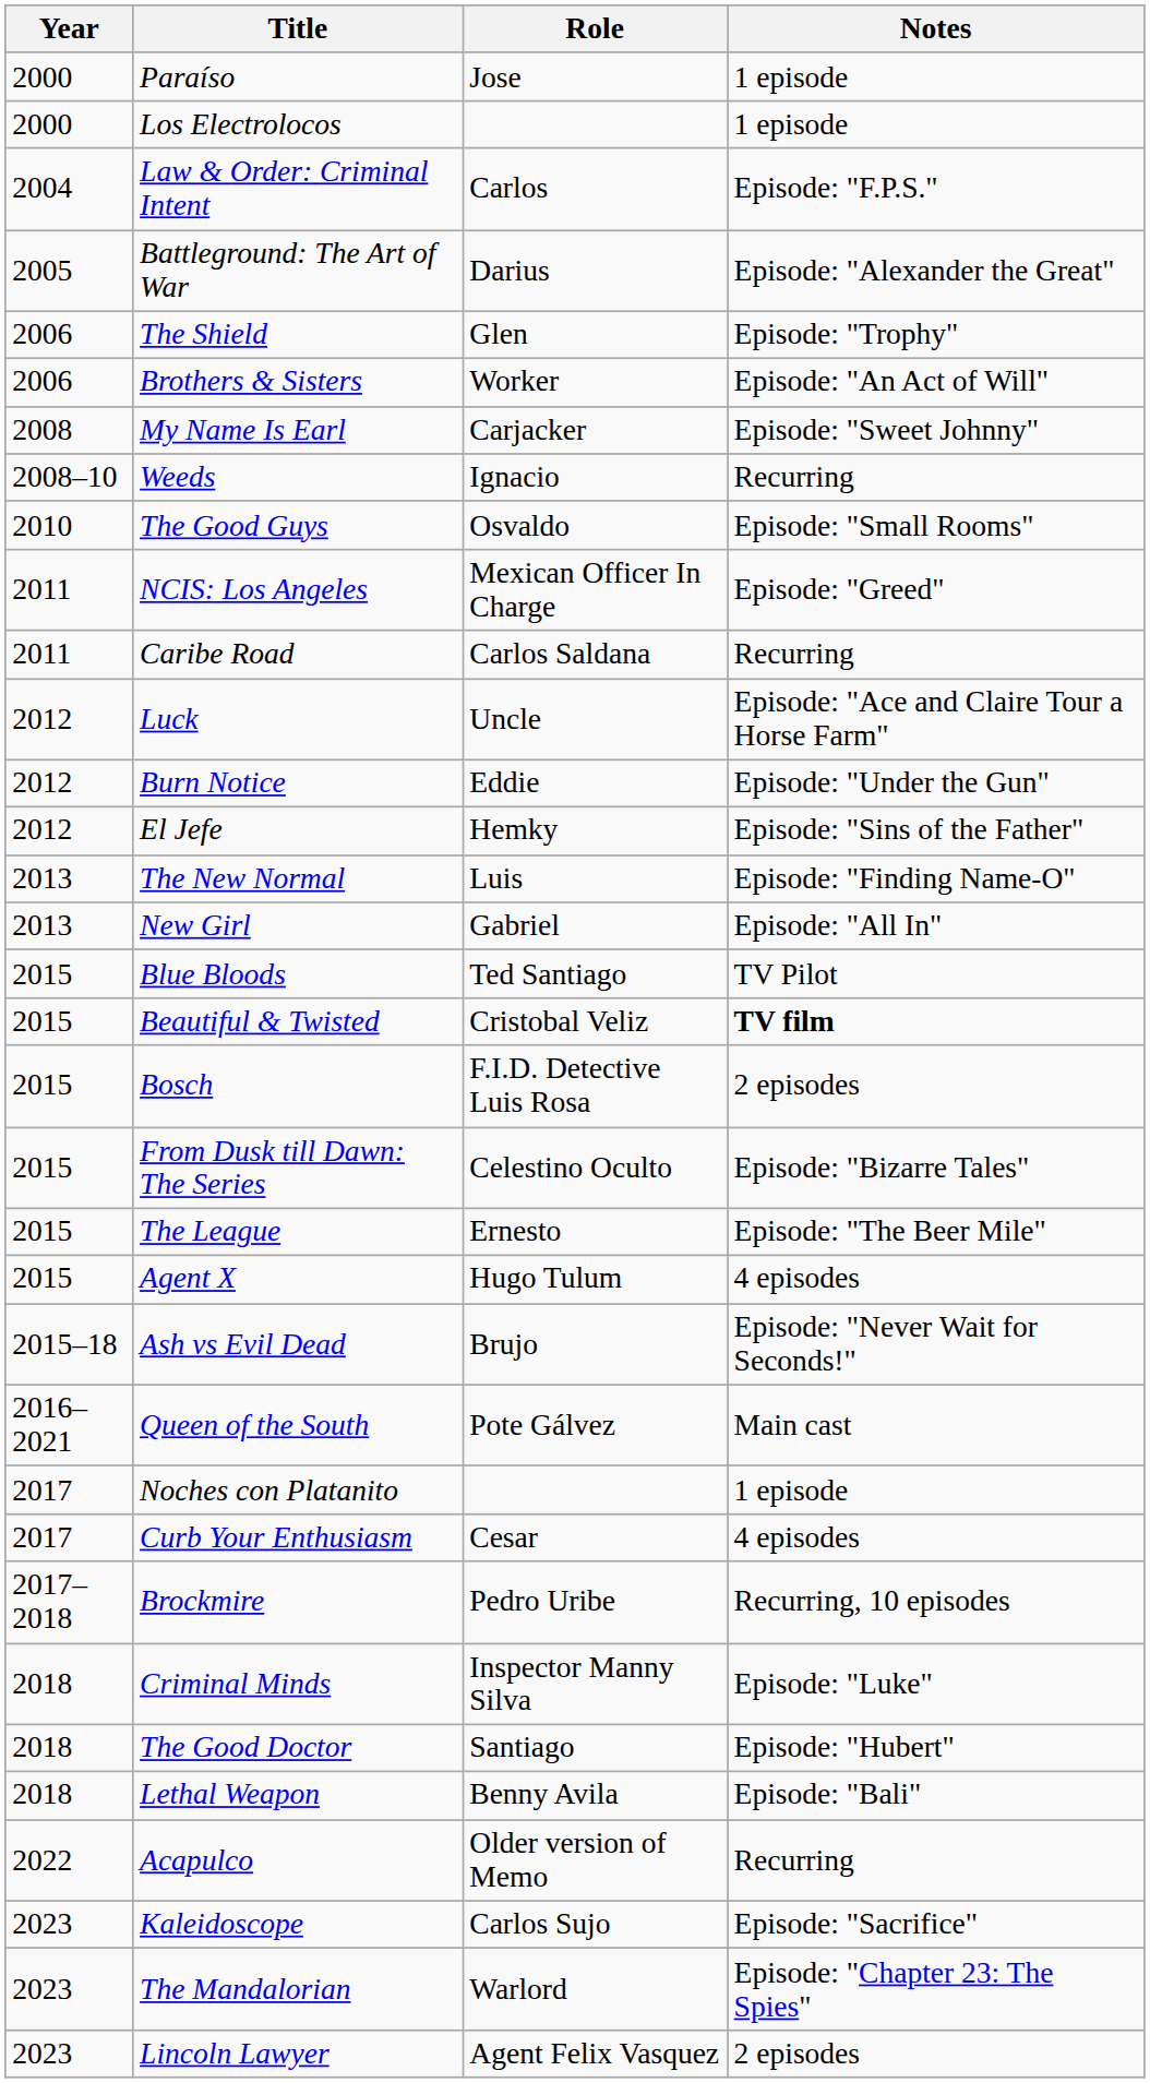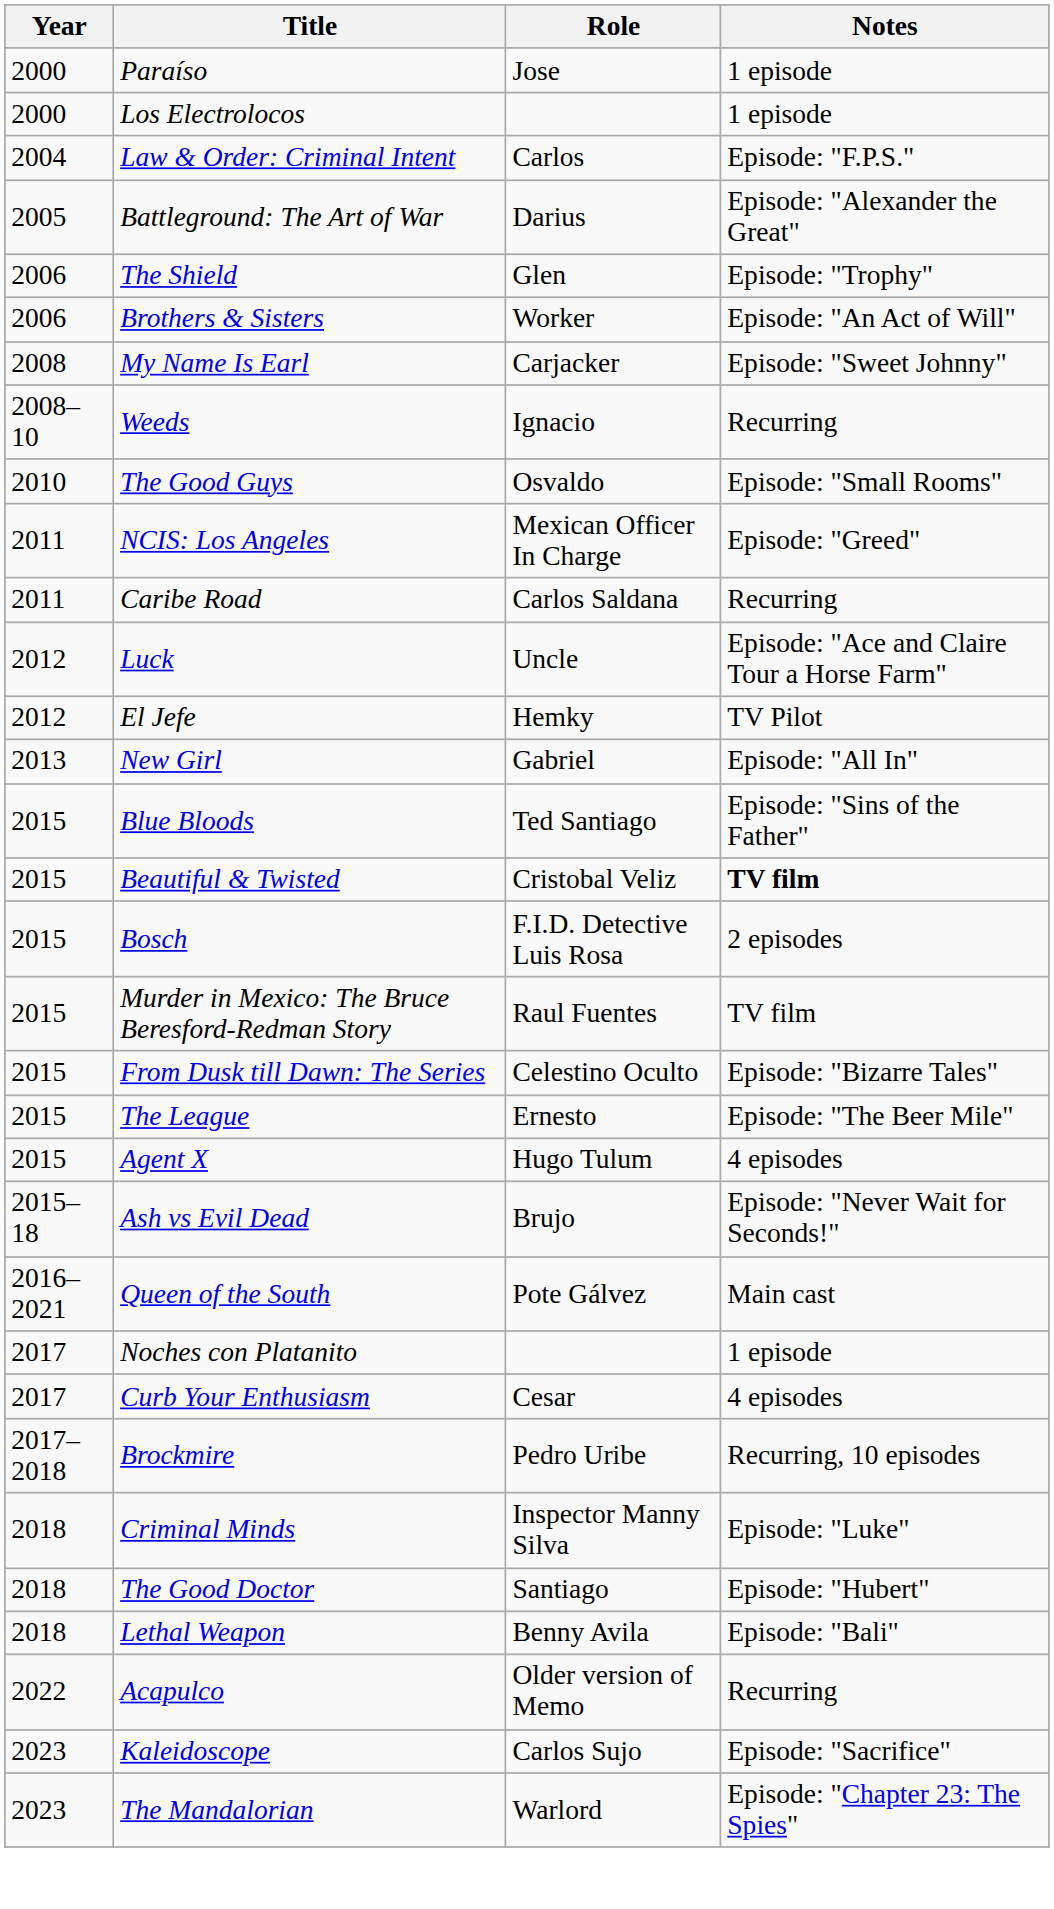 <table class="wikitable">
 <tr>
 <th>Year</th>
 <th>Title</th>
 <th>Role</th>
 <th>Notes</th>
 </tr>
 <tr>
 <td>2000</td>
 <td><em>Paraíso</em></td>
 <td>Jose</td>
 <td>1 episode</td>
 </tr>
 <tr>
 <td>2000</td>
 <td><em>Los Electrolocos</em></td>
 <td></td>
 <td>1 episode</td>
 </tr>
 <tr>
 <td>2004</td>
 <td><em><a href='#'>Law & Order: Criminal Intent</a></em></td>
 <td>Carlos</td>
 <td>Episode: "F.P.S."</td>
 </tr>
 <tr>
 <td>2005</td>
 <td><em>Battleground: The Art of War</em></td>
 <td>Darius</td>
 <td>Episode: "Alexander the Great"</td>
 </tr>
 <tr>
 <td>2006</td>
 <td><em><a href='#'>The Shield</a></em></td>
 <td>Glen</td>
 <td>Episode: "Trophy"</td>
 </tr>
 <tr>
 <td>2006</td>
 <td><em><a href='#'>Brothers & Sisters</a></em></td>
 <td>Worker</td>
 <td>Episode: "An Act of Will"</td>
 </tr>
 <tr>
 <td>2008</td>
 <td><em><a href='#'>My Name Is Earl</a></em></td>
 <td>Carjacker</td>
 <td>Episode: "Sweet Johnny"</td>
 </tr>
 <tr>
 <td>2008–10</td>
 <td><em><a href='#'>Weeds</a></em></td>
 <td>Ignacio</td>
 <td>Recurring</td>
 </tr>
 <tr>
 <td>2010</td>
 <td><em><a href='#'>The Good Guys</a></em></td>
 <td>Osvaldo</td>
 <td>Episode: "Small Rooms"</td>
 </tr>
 <tr>
 <td>2011</td>
 <td><em><a href='#'>NCIS: Los Angeles</a></em></td>
 <td>Mexican Officer In Charge</td>
 <td>Episode: "Greed"</td>
 </tr>
 <tr>
 <td>2011</td>
 <td><em>Caribe Road</em></td>
 <td>Carlos Saldana</td>
 <td>Recurring</td>
 </tr>
 <tr>
 <td>2012</td>
 <td><em><a href='#'>Luck</a></em></td>
 <td>Uncle</td>
 <td>Episode: "Ace and Claire Tour a Horse Farm"</td>
 </tr>
 <tr>
 <td>2012</td>
-<td><em><a href='#'>Burn Notice</a></em></td>
-<td>Eddie</td>
-<td>Episode: "Under the Gun"</td>
-</tr>
-<tr>
-<td>2012</td>
 <td><em>El Jefe</em></td>
 <td>Hemky</td>
-<td>Episode: "Sins of the Father"</td>
-</tr>
-<tr>
-<td>2013</td>
-<td><em><a href='#'>The New Normal</a></em></td>
-<td>Luis</td>
-<td>Episode: "Finding Name-O"</td>
+<td>TV Pilot</td>
 </tr>
 <tr>
 <td>2013</td>
 <td><em><a href='#'>New Girl</a></em></td>
 <td>Gabriel</td>
 <td>Episode: "All In"</td>
 </tr>
 <tr>
 <td>2015</td>
 <td><em><a href='#'>Blue Bloods</a></em></td>
 <td>Ted Santiago</td>
-<td>TV Pilot</td>
+<td>Episode: "Sins of the Father"</td>
 </tr>
 <tr>
 <td>2015</td>
 <td><em><a href='#'>Beautiful & Twisted</a></em></td>
 <td>Cristobal Veliz</td>
 <td><strong>TV film</strong></td>
 </tr>
 <tr>
 <td>2015</td>
 <td><em><a href='#'>Bosch</a></em></td>
 <td>F.I.D. Detective Luis Rosa</td>
 <td>2 episodes</td>
+</tr>
+<tr>
+<td>2015</td>
+<td><em>Murder in Mexico: The Bruce Beresford-Redman Story</em></td>
+<td>Raul Fuentes</td>
+<td>TV film</td>
 </tr>
 <tr>
 <td>2015</td>
 <td><em><a href='#'>From Dusk till Dawn: The Series</a></em></td>
 <td>Celestino Oculto</td>
 <td>Episode: "Bizarre Tales"</td>
 </tr>
 <tr>
 <td>2015</td>
 <td><em><a href='#'>The League</a></em></td>
 <td>Ernesto</td>
 <td>Episode: "The Beer Mile"</td>
 </tr>
 <tr>
 <td>2015</td>
 <td><em><a href='#'>Agent X</a></em></td>
 <td>Hugo Tulum</td>
 <td>4 episodes</td>
 </tr>
 <tr>
 <td>2015–18</td>
 <td><em><a href='#'>Ash vs Evil Dead</a></em></td>
 <td>Brujo</td>
 <td>Episode: "Never Wait for Seconds!"</td>
 </tr>
 <tr>
 <td>2016–2021</td>
 <td><em><a href='#'>Queen of the South</a></em></td>
 <td>Pote Gálvez</td>
 <td>Main cast</td>
 </tr>
 <tr>
 <td>2017</td>
 <td><em>Noches con Platanito</em></td>
 <td></td>
 <td>1 episode</td>
 </tr>
 <tr>
 <td>2017</td>
 <td><em><a href='#'>Curb Your Enthusiasm</a></em></td>
 <td>Cesar</td>
 <td>4 episodes</td>
 </tr>
 <tr>
 <td>2017–2018</td>
 <td><em><a href='#'>Brockmire</a></em></td>
 <td>Pedro Uribe</td>
 <td>Recurring, 10 episodes</td>
 </tr>
 <tr>
 <td>2018</td>
 <td><em><a href='#'>Criminal Minds</a></em></td>
 <td>Inspector Manny Silva</td>
 <td>Episode:  "Luke"</td>
 </tr>
 <tr>
 <td>2018</td>
 <td><em><a href='#'>The Good Doctor</a></em></td>
 <td>Santiago</td>
 <td>Episode:  "Hubert"</td>
 </tr>
 <tr>
 <td>2018</td>
 <td><em><a href='#'>Lethal Weapon</a></em></td>
 <td>Benny Avila</td>
 <td>Episode: "Bali"</td>
 </tr>
 <tr>
 <td>2022</td>
 <td><em><a href='#'>Acapulco</a></em></td>
 <td>Older version of Memo</td>
 <td>Recurring</td>
 </tr>
 <tr>
 <td>2023</td>
 <td><em><a href='#'>Kaleidoscope</a></em></td>
 <td>Carlos Sujo</td>
 <td>Episode: "Sacrifice"</td>
 </tr>
 <tr>
 <td>2023</td>
 <td><em><a href='#'>The Mandalorian</a></em></td>
 <td>Warlord</td>
 <td>Episode: "<a href='#'>Chapter 23: The Spies</a>"</td>
 </tr>
-<tr>
-<td>2023</td>
-<td><em><a href='#'>Lincoln Lawyer</a></em></td>
-<td>Agent Felix Vasquez</td>
-<td>2 episodes</td>
-</tr>
 </table>
